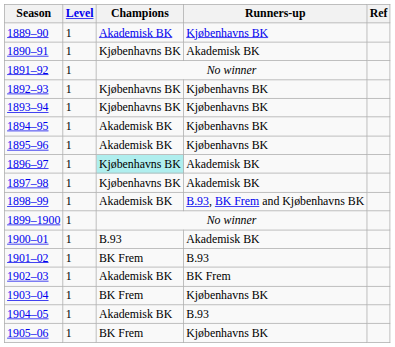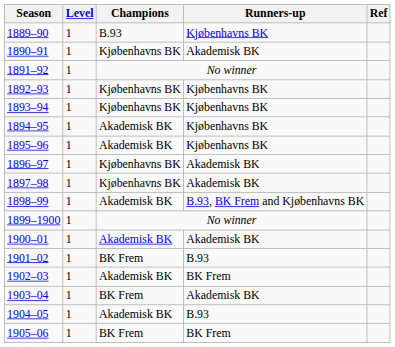 <table class="sortable wikitable plainrowheaders">
 <tr>
 <th>Season</th>
 <th><a href='#'>Level</a></th>
 <th>Champions</th>
 <th>Runners-up</th>
 <th>Ref</th>
 </tr>
 <tr>
 <td><a href='#'>1889–90</a></td>
 <td>1</td>
-<td><a href='#'>Akademisk BK</a></td>
+<td>B.93</td>
 <td><a href='#'>Kjøbenhavns BK</a></td>
 <td></td>
 </tr>
 <tr>
 <td><a href='#'>1890–91</a></td>
 <td>1</td>
 <td>Kjøbenhavns BK</td>
 <td>Akademisk BK</td>
 <td></td>
 </tr>
 <tr>
 <td><a href='#'>1891–92</a></td>
 <td>1</td>
 <td colspan="2" style="text-align:center;"><em>No winner</em></td>
 <td></td>
 </tr>
 <tr>
 <td><a href='#'>1892–93</a></td>
 <td>1</td>
 <td>Kjøbenhavns BK</td>
 <td>Kjøbenhavns BK</td>
 <td></td>
 </tr>
 <tr>
 <td><a href='#'>1893–94</a></td>
 <td>1</td>
 <td>Kjøbenhavns BK</td>
 <td>Kjøbenhavns BK</td>
 <td></td>
 </tr>
 <tr>
 <td><a href='#'>1894–95</a></td>
 <td>1</td>
 <td>Akademisk BK</td>
 <td>Kjøbenhavns BK</td>
 <td></td>
 </tr>
 <tr>
 <td><a href='#'>1895–96</a></td>
 <td>1</td>
 <td>Akademisk BK</td>
 <td>Kjøbenhavns BK</td>
 <td></td>
 </tr>
 <tr>
 <td><a href='#'>1896–97</a></td>
 <td>1</td>
-<td style="background: paleturquoise;">Kjøbenhavns BK</td>
+<td>Kjøbenhavns BK</td>
 <td>Akademisk BK</td>
 <td></td>
 </tr>
 <tr>
 <td><a href='#'>1897–98</a></td>
 <td>1</td>
 <td>Kjøbenhavns BK</td>
 <td>Akademisk BK</td>
 <td></td>
 </tr>
 <tr>
 <td><a href='#'>1898–99</a></td>
 <td>1</td>
 <td>Akademisk BK</td>
 <td><a href='#'>B.93</a>, <a href='#'>BK Frem</a> and Kjøbenhavns BK</td>
 <td></td>
 </tr>
 <tr>
 <td><a href='#'>1899–1900</a></td>
 <td>1</td>
 <td colspan="2" style="text-align:center;"><em>No winner</em></td>
 <td></td>
 </tr>
 <tr>
 <td><a href='#'>1900–01</a></td>
 <td>1</td>
-<td>B.93</td>
+<td><a href='#'>Akademisk BK</a></td>
 <td>Akademisk BK</td>
 <td></td>
 </tr>
 <tr>
 <td><a href='#'>1901–02</a></td>
 <td>1</td>
 <td>BK Frem</td>
 <td>B.93</td>
 <td></td>
 </tr>
 <tr>
 <td><a href='#'>1902–03</a></td>
 <td>1</td>
 <td>Akademisk BK</td>
 <td>BK Frem</td>
 <td></td>
 </tr>
 <tr>
 <td><a href='#'>1903–04</a></td>
 <td>1</td>
 <td>BK Frem</td>
-<td>Kjøbenhavns BK</td>
+<td>Akademisk BK</td>
 <td></td>
 </tr>
 <tr>
 <td><a href='#'>1904–05</a></td>
 <td>1</td>
 <td>Akademisk BK</td>
 <td>B.93</td>
 <td></td>
 </tr>
 <tr>
 <td><a href='#'>1905–06</a></td>
 <td>1</td>
 <td>BK Frem</td>
-<td>Kjøbenhavns BK</td>
+<td>BK Frem</td>
 <td></td>
 </tr>
 </table>
